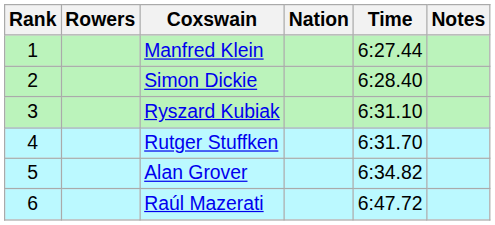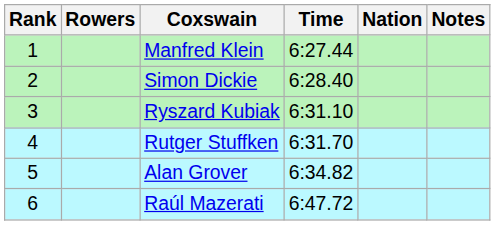 <table class="wikitable sortable" style="text-align:center">
 <tr>
 <th>Rank</th>
 <th>Rowers</th>
 <th>Coxswain</th>
+<th>Time</th>
 <th>Nation</th>
-<th>Time</th>
 <th>Notes</th>
 </tr>
 <tr bgcolor=bbf3bb>
 <td>1</td>
 <td></td>
 <td align=left><a href='#'>Manfred Klein</a></td>
+<td>6:27.44</td>
 <td align=left></td>
-<td>6:27.44</td>
 <td></td>
 </tr>
 <tr bgcolor=bbf3bb>
 <td>2</td>
 <td></td>
 <td align=left><a href='#'>Simon Dickie</a></td>
+<td>6:28.40</td>
 <td align=left></td>
-<td>6:28.40</td>
 <td></td>
 </tr>
 <tr bgcolor=bbf3bb>
 <td>3</td>
 <td></td>
 <td align=left><a href='#'>Ryszard Kubiak</a></td>
+<td>6:31.10</td>
 <td align=left></td>
-<td>6:31.10</td>
 <td></td>
 </tr>
 <tr bgcolor=bbf9ff>
 <td>4</td>
 <td></td>
 <td align=left><a href='#'>Rutger Stuffken</a></td>
+<td>6:31.70</td>
 <td align=left></td>
-<td>6:31.70</td>
 <td></td>
 </tr>
 <tr bgcolor=bbf9ff>
 <td>5</td>
 <td></td>
 <td align=left><a href='#'>Alan Grover</a></td>
+<td>6:34.82</td>
 <td align=left></td>
-<td>6:34.82</td>
 <td></td>
 </tr>
 <tr bgcolor=bbf9ff>
 <td>6</td>
 <td></td>
 <td align=left><a href='#'>Raúl Mazerati</a></td>
+<td>6:47.72</td>
 <td align=left></td>
-<td>6:47.72</td>
 <td></td>
 </tr>
 </table>
